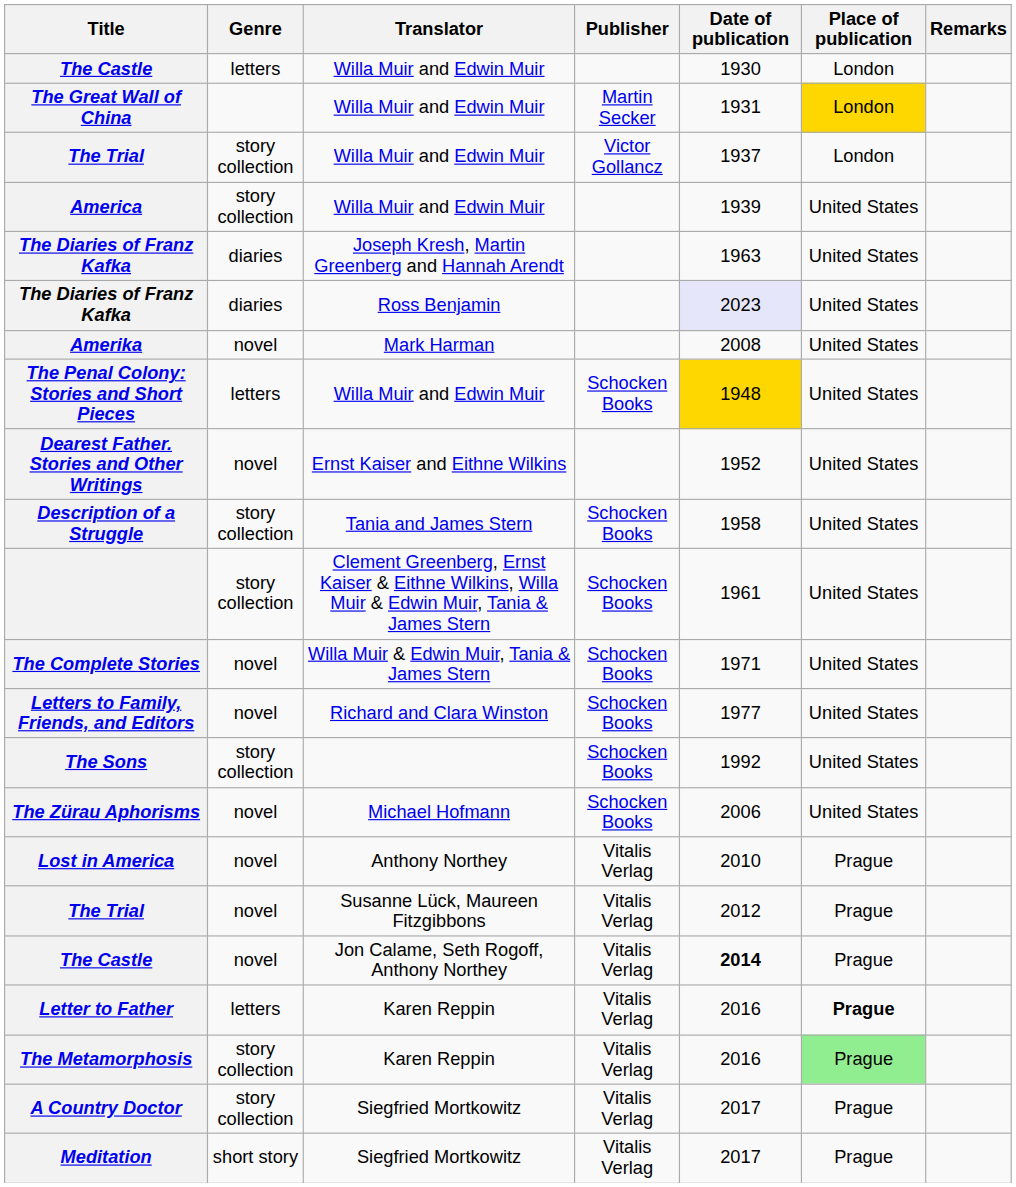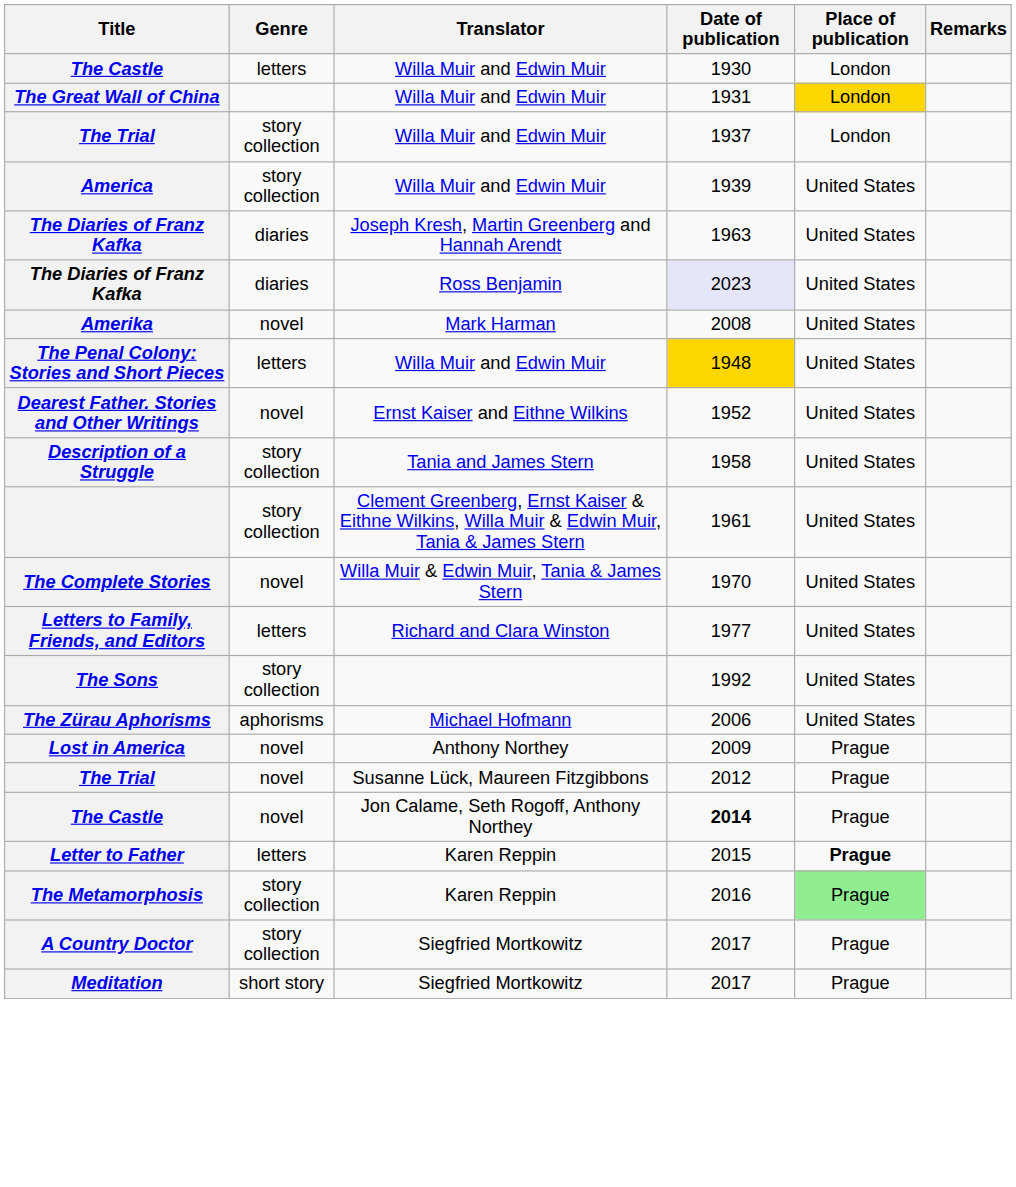 <table class="wikitable plainrowheaders sortable" style="text-align: center; margin-right: 0;">
 <tr>
 <th scope="col">Title</th>
 <th scope="col">Genre</th>
 <th scope="col">Translator</th>
-<th scope="col">Publisher</th>
 <th scope="col">Date of publication</th>
 <th scope="col">Place of publication</th>
 <th scope="col" class="unsortable">Remarks</th>
 </tr>
 <tr>
 <th scope="row"><em><a href='#'>The Castle</a></em></th>
 <td>letters</td>
 <td><a href='#'>Willa Muir</a> and <a href='#'>Edwin Muir</a></td>
-<td></td>
 <td>1930</td>
 <td>London</td>
 <td style="text-align: left;"></td>
 </tr>
 <tr>
 <th scope="row"><em><a href='#'>The Great Wall of China</a></em></th>
 <td></td>
 <td><a href='#'>Willa Muir</a> and <a href='#'>Edwin Muir</a></td>
-<td><a href='#'>Martin Secker</a></td>
 <td>1931</td>
 <td style="background: gold;">London</td>
 <td style="text-align: left;"></td>
 </tr>
 <tr>
 <th scope="row"><em><a href='#'>The Trial</a></em></th>
 <td>story collection</td>
 <td><a href='#'>Willa Muir</a> and <a href='#'>Edwin Muir</a></td>
-<td><a href='#'>Victor Gollancz</a></td>
 <td>1937</td>
 <td>London</td>
 <td style="text-align: left;"></td>
 </tr>
 <tr>
 <th scope="row"><em><a href='#'>America</a></em></th>
 <td>story collection</td>
 <td><a href='#'>Willa Muir</a> and <a href='#'>Edwin Muir</a></td>
-<td></td>
 <td>1939</td>
 <td>United States</td>
 <td style="text-align: left;"></td>
 </tr>
 <tr>
 <th scope="row"><em><a href='#'>The Diaries of Franz Kafka</a></em></th>
 <td>diaries</td>
 <td><a href='#'>Joseph Kresh</a>, <a href='#'>Martin Greenberg</a> and <a href='#'>Hannah Arendt</a></td>
-<td></td>
 <td>1963</td>
 <td>United States</td>
 <td style="text-align: left;"></td>
 </tr>
 <tr>
 <th scope="row"><em>The Diaries of Franz Kafka</em></th>
 <td>diaries</td>
 <td><a href='#'>Ross Benjamin</a></td>
-<td></td>
 <td style="background: lavender;">2023</td>
 <td>United States</td>
 <td style="text-align: left;"></td>
 </tr>
 <tr>
 <th scope="row"><em><a href='#'>Amerika</a></em></th>
 <td>novel</td>
 <td><a href='#'>Mark Harman</a></td>
-<td></td>
 <td>2008</td>
 <td>United States</td>
 <td style="text-align: left;"></td>
 </tr>
 <tr>
 <th scope="row"><em><a href='#'>The Penal Colony: Stories and Short Pieces</a></em></th>
 <td>letters</td>
 <td><a href='#'>Willa Muir</a> and <a href='#'>Edwin Muir</a></td>
-<td><a href='#'>Schocken Books</a></td>
 <td style="background: gold;">1948</td>
 <td>United States</td>
 <td style="text-align: left;"></td>
 </tr>
 <tr>
 <th scope="row"><em><a href='#'>Dearest Father. Stories and Other Writings</a></em></th>
 <td>novel</td>
 <td><a href='#'>Ernst Kaiser</a> and <a href='#'>Eithne Wilkins</a></td>
-<td></td>
 <td>1952</td>
 <td>United States</td>
 <td style="text-align: left;"></td>
 </tr>
 <tr>
 <th scope="row"><em><a href='#'>Description of a Struggle</a></em></th>
 <td>story collection</td>
 <td><a href='#'>Tania and James Stern</a></td>
-<td><a href='#'>Schocken Books</a></td>
 <td>1958</td>
 <td>United States</td>
 <td style="text-align: left;"></td>
 </tr>
 <tr>
 <th scope="row"><em></em></th>
 <td>story collection</td>
 <td><a href='#'>Clement Greenberg</a>, <a href='#'>Ernst Kaiser</a> & <a href='#'>Eithne Wilkins</a>, <a href='#'>Willa Muir</a> & <a href='#'>Edwin Muir</a>, <a href='#'>Tania & James Stern</a></td>
-<td><a href='#'>Schocken Books</a></td>
 <td>1961</td>
 <td>United States</td>
 <td style="text-align: left;"></td>
 </tr>
 <tr>
 <th scope="row"><em><a href='#'>The Complete Stories</a></em></th>
 <td>novel</td>
 <td><a href='#'>Willa Muir</a> & <a href='#'>Edwin Muir</a>, <a href='#'>Tania & James Stern</a></td>
-<td><a href='#'>Schocken Books</a></td>
-<td>1971</td>
+<td>1970</td>
 <td>United States</td>
 <td style="text-align: left;"></td>
 </tr>
 <tr>
 <th scope="row"><em><a href='#'>Letters to Family, Friends, and Editors</a></em></th>
-<td>novel</td>
+<td>letters</td>
 <td><a href='#'>Richard and Clara Winston</a></td>
-<td><a href='#'>Schocken Books</a></td>
 <td>1977</td>
 <td>United States</td>
 <td style="text-align: left;"></td>
 </tr>
 <tr>
 <th scope="row"><em><a href='#'>The Sons</a></em></th>
 <td>story collection</td>
 <td></td>
-<td><a href='#'>Schocken Books</a></td>
 <td>1992</td>
 <td>United States</td>
 <td style="text-align: left;"></td>
 </tr>
 <tr>
 <th scope="row"><em><a href='#'>The Zürau Aphorisms</a></em></th>
-<td>novel</td>
+<td>aphorisms</td>
 <td><a href='#'>Michael Hofmann</a></td>
-<td><a href='#'>Schocken Books</a></td>
 <td>2006</td>
 <td>United States</td>
 <td style="text-align: left;"></td>
 </tr>
 <tr>
 <th scope="row"><em><a href='#'>Lost in America</a></em></th>
 <td>novel</td>
 <td>Anthony Northey</td>
-<td>Vitalis Verlag</td>
-<td>2010</td>
+<td>2009</td>
 <td>Prague</td>
 <td style="text-align: left;"></td>
 </tr>
 <tr>
 <th scope="row"><em><a href='#'>The Trial</a></em></th>
 <td>novel</td>
 <td>Susanne Lück, Maureen Fitzgibbons</td>
-<td>Vitalis Verlag</td>
 <td>2012</td>
 <td>Prague</td>
 <td style="text-align: left;"></td>
 </tr>
 <tr>
 <th scope="row"><em><a href='#'>The Castle</a></em></th>
 <td>novel</td>
 <td>Jon Calame, Seth Rogoff, Anthony Northey</td>
-<td>Vitalis Verlag</td>
 <td><strong>2014</strong></td>
 <td>Prague</td>
 <td style="text-align: left;"></td>
 </tr>
 <tr>
 <th scope="row"><em><a href='#'>Letter to Father</a></em></th>
 <td>letters</td>
 <td>Karen Reppin</td>
-<td>Vitalis Verlag</td>
-<td>2016</td>
+<td>2015</td>
 <td><strong>Prague</strong></td>
 <td style="text-align: left;"></td>
 </tr>
 <tr>
 <th scope="row"><em><a href='#'>The Metamorphosis</a></em></th>
 <td>story collection</td>
 <td>Karen Reppin</td>
-<td>Vitalis Verlag</td>
 <td>2016</td>
 <td style="background: lightgreen;">Prague</td>
 <td style="text-align: left;"></td>
 </tr>
 <tr>
 <th scope="row"><em><a href='#'>A Country Doctor</a></em></th>
 <td>story collection</td>
 <td>Siegfried Mortkowitz</td>
-<td>Vitalis Verlag</td>
 <td>2017</td>
 <td>Prague</td>
 <td style="text-align: left;"></td>
 </tr>
 <tr>
 <th scope="row"><em><a href='#'>Meditation</a></em></th>
 <td>short story</td>
 <td>Siegfried Mortkowitz</td>
-<td>Vitalis Verlag</td>
 <td>2017</td>
 <td>Prague</td>
 <td style="text-align: left;"></td>
 </tr>
 </table>
